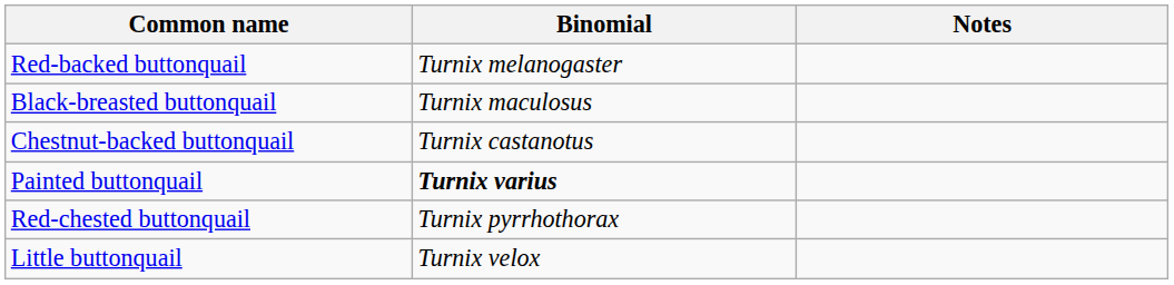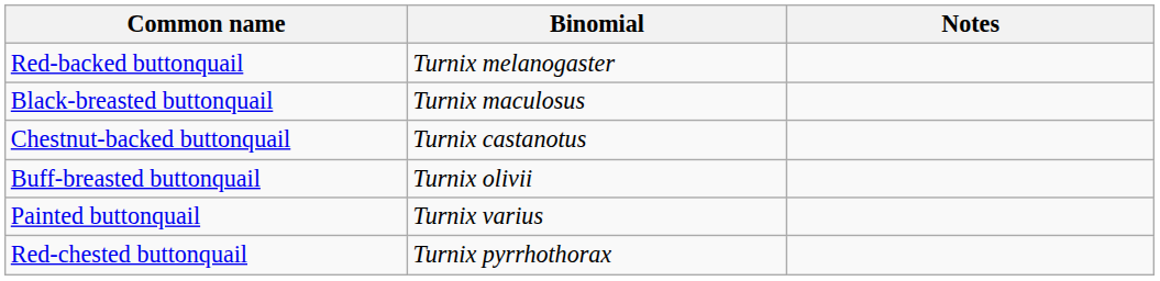 <table style="width:60%;" class="wikitable">
 <tr>
 <th width=35%>Common name</th>
 <th width=33%>Binomial</th>
 <th width=32%>Notes</th>
 </tr>
 <tr>
 <td><a href='#'>Red-backed buttonquail</a></td>
 <td><em>Turnix melanogaster</em></td>
 <td></td>
 </tr>
 <tr>
 <td><a href='#'>Black-breasted buttonquail</a></td>
 <td><em>Turnix maculosus</em></td>
 <td></td>
 </tr>
 <tr>
 <td><a href='#'>Chestnut-backed buttonquail</a></td>
 <td><em>Turnix castanotus</em></td>
 <td></td>
 </tr>
 <tr>
+<td><a href='#'>Buff-breasted buttonquail</a></td>
+<td><em>Turnix olivii</em></td>
+<td></td>
+</tr>
+<tr>
 <td><a href='#'>Painted buttonquail</a></td>
-<td><strong><em>Turnix varius</em></strong></td>
+<td><em>Turnix varius</em></td>
 <td></td>
 </tr>
 <tr>
 <td><a href='#'>Red-chested buttonquail</a></td>
 <td><em>Turnix pyrrhothorax</em></td>
 <td></td>
 </tr>
-<tr>
-<td><a href='#'>Little buttonquail</a></td>
-<td><em>Turnix velox</em></td>
-<td></td>
-</tr>
 </table>
